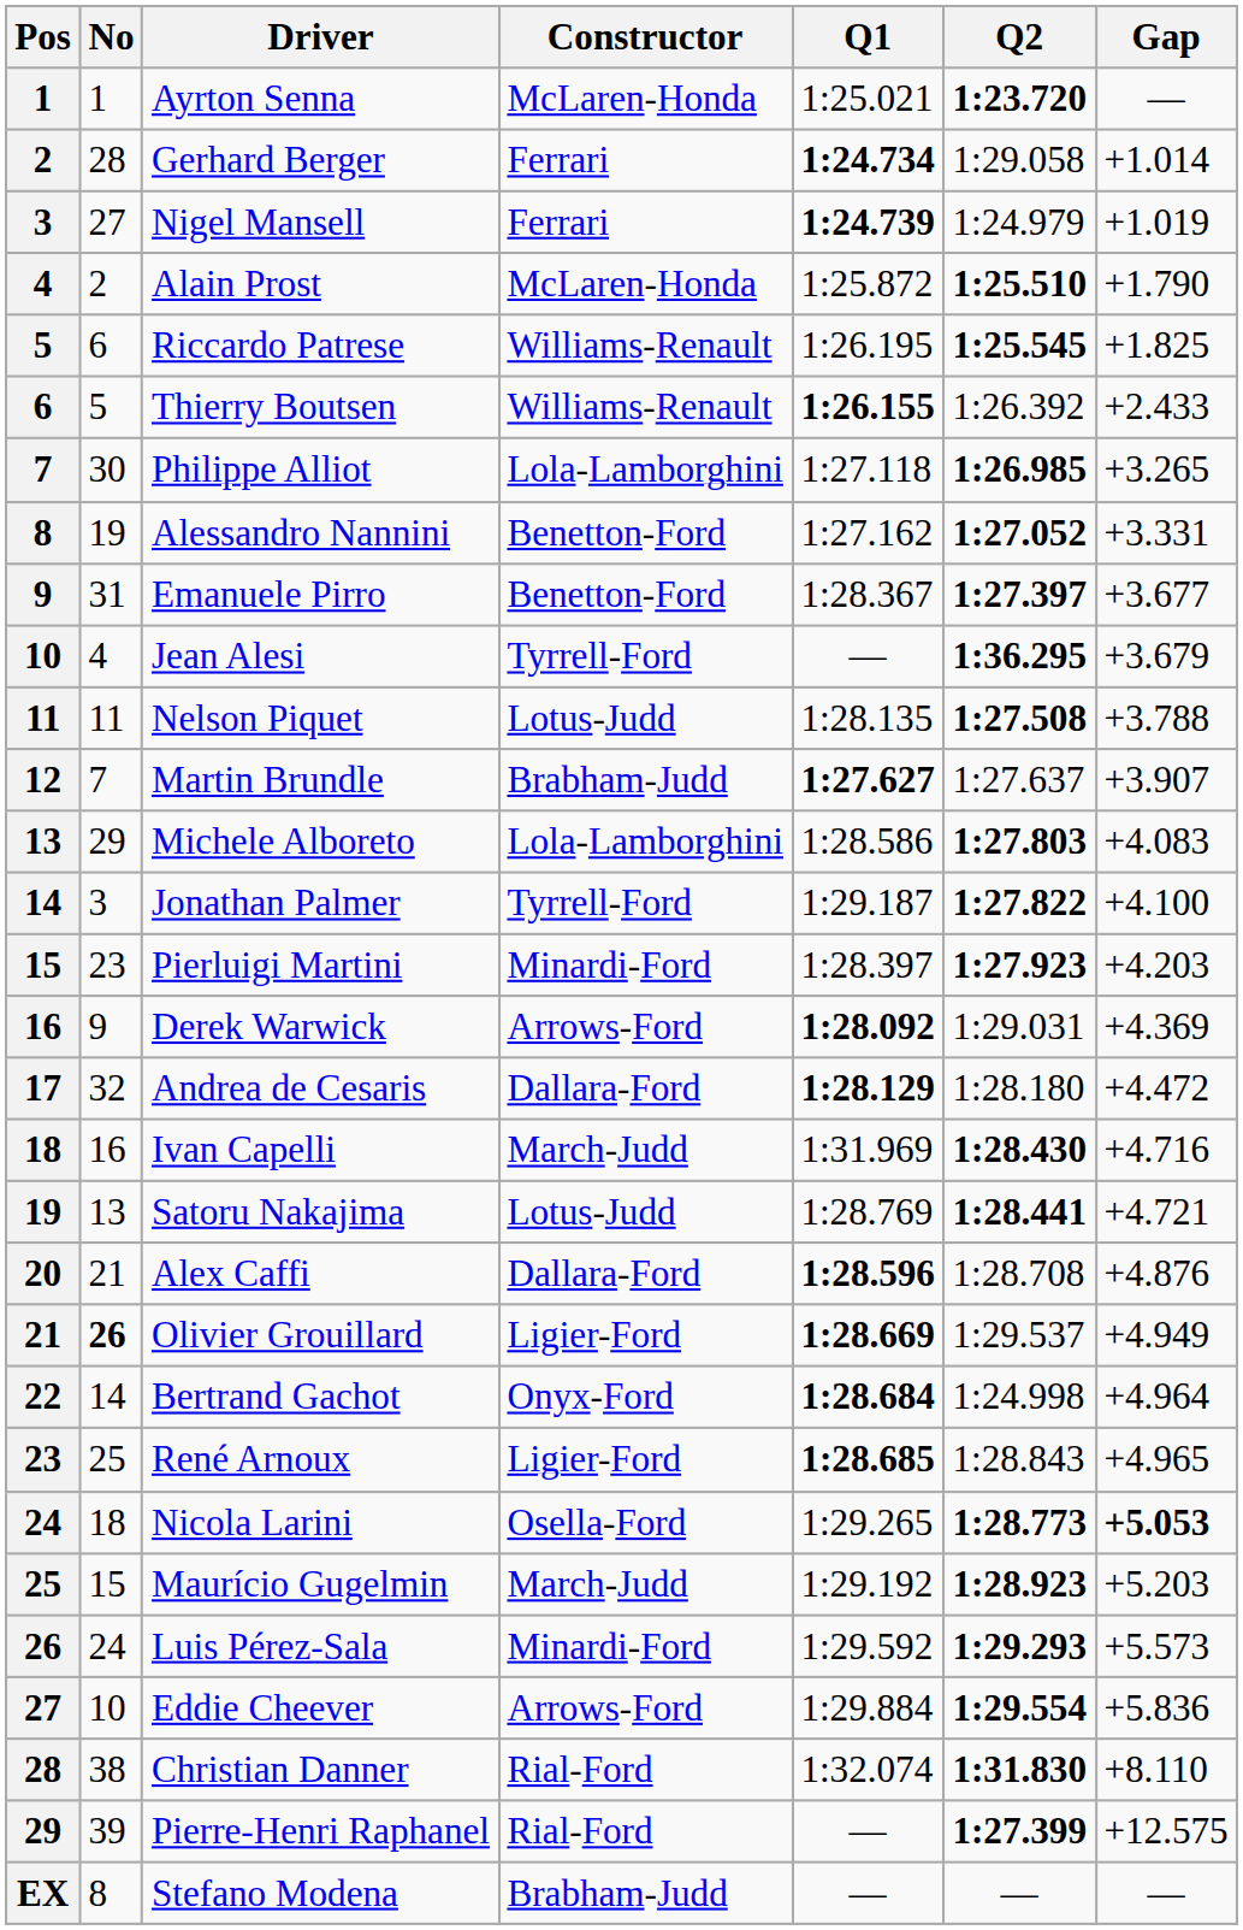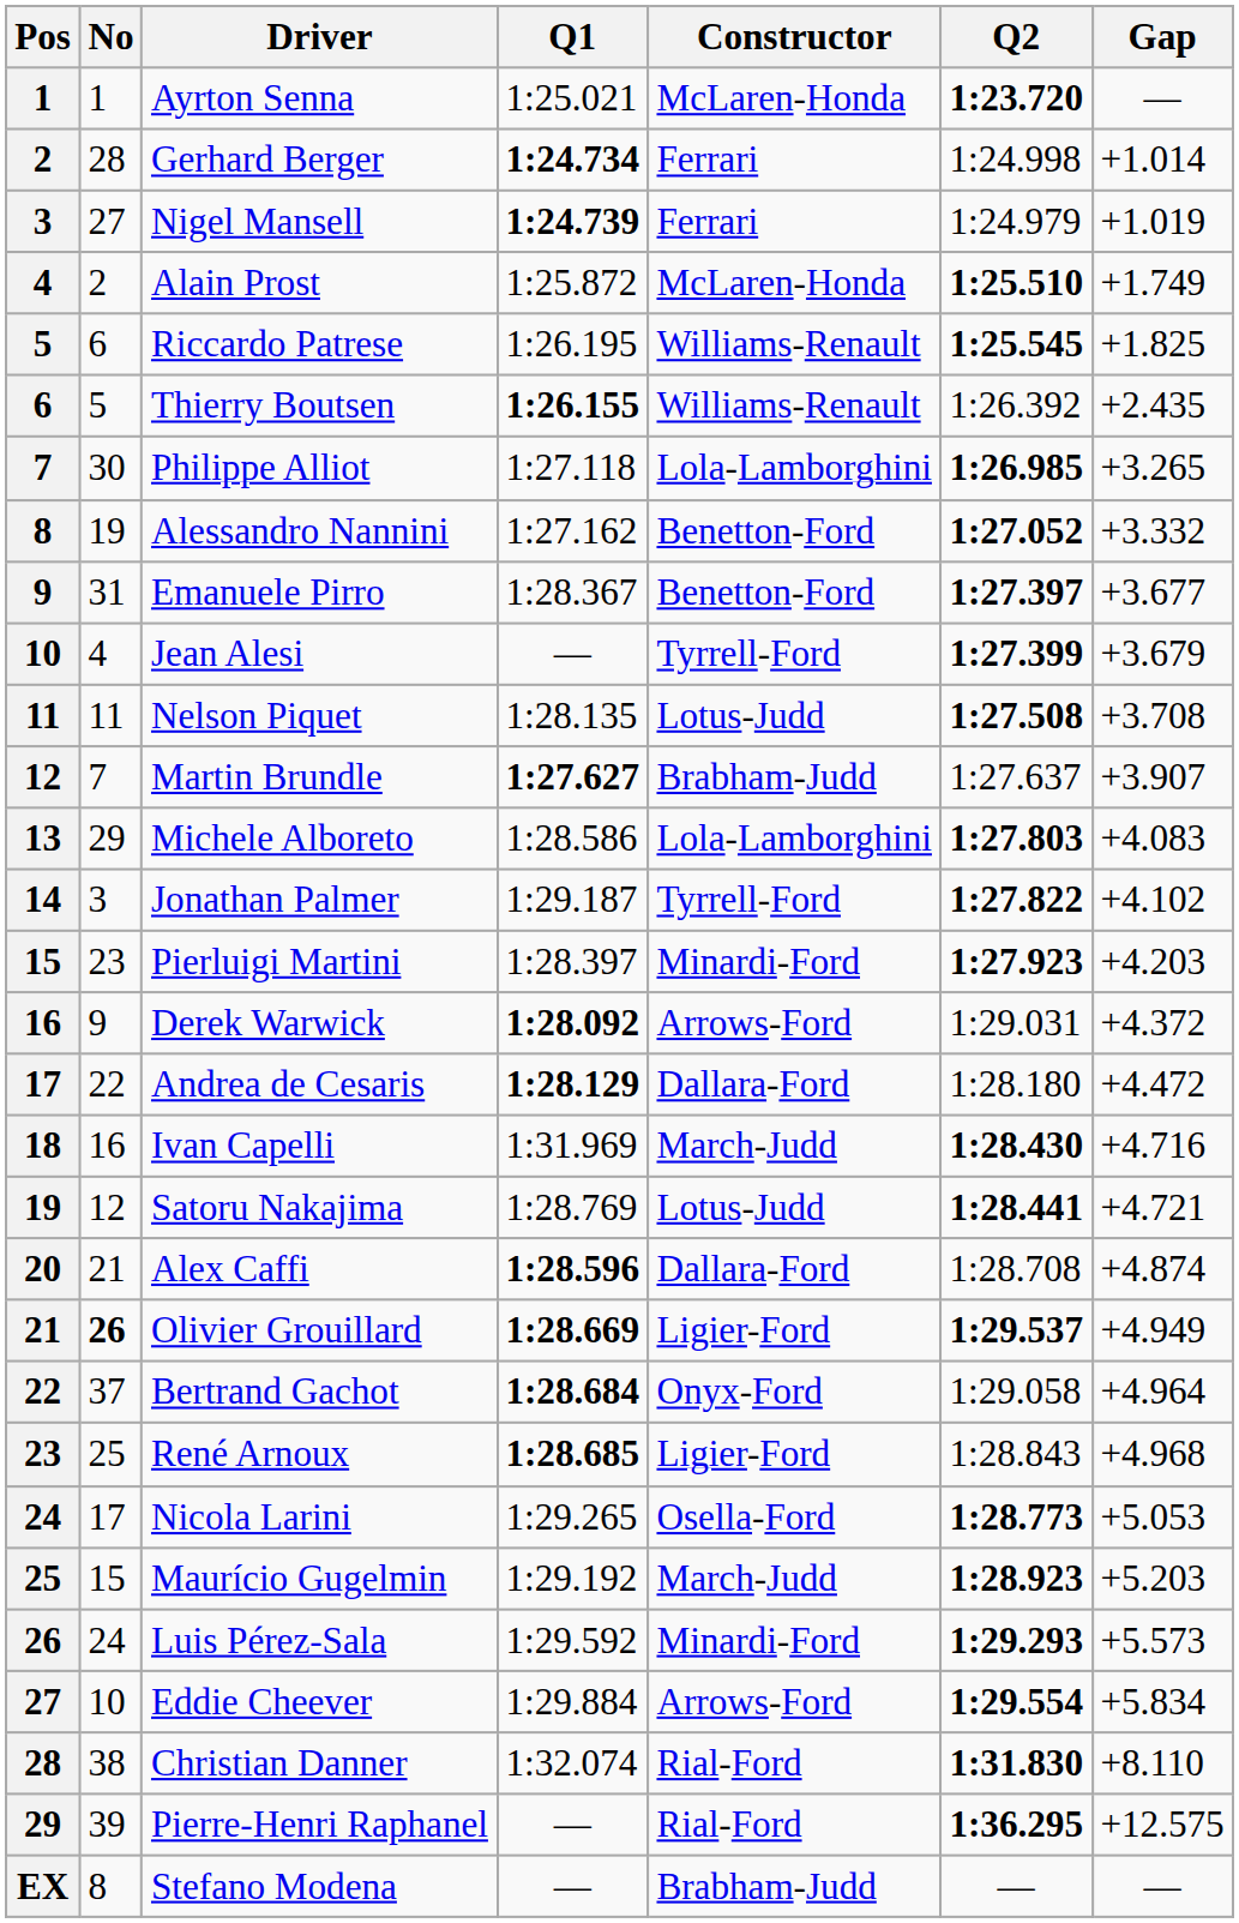 <table class="wikitable sortable" style="font-size: 95%;">
 <tr>
 <th>Pos</th>
 <th>No</th>
 <th>Driver</th>
+<th>Q1</th>
 <th>Constructor</th>
-<th>Q1</th>
 <th>Q2</th>
 <th>Gap</th>
 </tr>
 <tr>
 <th>1</th>
 <td>1</td>
 <td> <a href='#'>Ayrton Senna</a></td>
+<td>1:25.021</td>
 <td><a href='#'>McLaren</a>-<a href='#'>Honda</a></td>
-<td>1:25.021</td>
 <td><strong>1:23.720</strong></td>
 <td align="center">—</td>
 </tr>
 <tr>
 <th>2</th>
 <td>28</td>
 <td> <a href='#'>Gerhard Berger</a></td>
+<td><strong>1:24.734</strong></td>
 <td><a href='#'>Ferrari</a></td>
-<td><strong>1:24.734</strong></td>
-<td>1:29.058</td>
+<td>1:24.998</td>
 <td>+1.014</td>
 </tr>
 <tr>
 <th>3</th>
 <td>27</td>
 <td> <a href='#'>Nigel Mansell</a></td>
+<td><strong>1:24.739</strong></td>
 <td><a href='#'>Ferrari</a></td>
-<td><strong>1:24.739</strong></td>
 <td>1:24.979</td>
 <td>+1.019</td>
 </tr>
 <tr>
 <th>4</th>
 <td>2</td>
 <td> <a href='#'>Alain Prost</a></td>
+<td>1:25.872</td>
 <td><a href='#'>McLaren</a>-<a href='#'>Honda</a></td>
-<td>1:25.872</td>
 <td><strong>1:25.510</strong></td>
-<td>+1.790</td>
+<td>+1.749</td>
 </tr>
 <tr>
 <th>5</th>
 <td>6</td>
 <td> <a href='#'>Riccardo Patrese</a></td>
+<td>1:26.195</td>
 <td><a href='#'>Williams</a>-<a href='#'>Renault</a></td>
-<td>1:26.195</td>
 <td><strong>1:25.545</strong></td>
 <td>+1.825</td>
 </tr>
 <tr>
 <th>6</th>
 <td>5</td>
 <td> <a href='#'>Thierry Boutsen</a></td>
+<td><strong>1:26.155</strong></td>
 <td><a href='#'>Williams</a>-<a href='#'>Renault</a></td>
-<td><strong>1:26.155</strong></td>
 <td>1:26.392</td>
-<td>+2.433</td>
+<td>+2.435</td>
 </tr>
 <tr>
 <th>7</th>
 <td>30</td>
 <td> <a href='#'>Philippe Alliot</a></td>
+<td>1:27.118</td>
 <td><a href='#'>Lola</a>-<a href='#'>Lamborghini</a></td>
-<td>1:27.118</td>
 <td><strong>1:26.985</strong></td>
 <td>+3.265</td>
 </tr>
 <tr>
 <th>8</th>
 <td>19</td>
 <td> <a href='#'>Alessandro Nannini</a></td>
+<td>1:27.162</td>
 <td><a href='#'>Benetton</a>-<a href='#'>Ford</a></td>
-<td>1:27.162</td>
 <td><strong>1:27.052</strong></td>
-<td>+3.331</td>
+<td>+3.332</td>
 </tr>
 <tr>
 <th>9</th>
 <td>31</td>
 <td> <a href='#'>Emanuele Pirro</a></td>
+<td>1:28.367</td>
 <td><a href='#'>Benetton</a>-<a href='#'>Ford</a></td>
-<td>1:28.367</td>
 <td><strong>1:27.397</strong></td>
 <td>+3.677</td>
 </tr>
 <tr>
 <th>10</th>
 <td>4</td>
 <td> <a href='#'>Jean Alesi</a></td>
+<td align="center">—</td>
 <td><a href='#'>Tyrrell</a>-<a href='#'>Ford</a></td>
-<td align="center">—</td>
-<td><strong>1:36.295</strong></td>
+<td><strong>1:27.399</strong></td>
 <td>+3.679</td>
 </tr>
 <tr>
 <th>11</th>
 <td>11</td>
 <td> <a href='#'>Nelson Piquet</a></td>
+<td>1:28.135</td>
 <td><a href='#'>Lotus</a>-<a href='#'>Judd</a></td>
-<td>1:28.135</td>
 <td><strong>1:27.508</strong></td>
-<td>+3.788</td>
+<td>+3.708</td>
 </tr>
 <tr>
 <th>12</th>
 <td>7</td>
 <td> <a href='#'>Martin Brundle</a></td>
+<td><strong>1:27.627</strong></td>
 <td><a href='#'>Brabham</a>-<a href='#'>Judd</a></td>
-<td><strong>1:27.627</strong></td>
 <td>1:27.637</td>
 <td>+3.907</td>
 </tr>
 <tr>
 <th>13</th>
 <td>29</td>
 <td> <a href='#'>Michele Alboreto</a></td>
+<td>1:28.586</td>
 <td><a href='#'>Lola</a>-<a href='#'>Lamborghini</a></td>
-<td>1:28.586</td>
 <td><strong>1:27.803</strong></td>
 <td>+4.083</td>
 </tr>
 <tr>
 <th>14</th>
 <td>3</td>
 <td> <a href='#'>Jonathan Palmer</a></td>
+<td>1:29.187</td>
 <td><a href='#'>Tyrrell</a>-<a href='#'>Ford</a></td>
-<td>1:29.187</td>
 <td><strong>1:27.822</strong></td>
-<td>+4.100</td>
+<td>+4.102</td>
 </tr>
 <tr>
 <th>15</th>
 <td>23</td>
 <td> <a href='#'>Pierluigi Martini</a></td>
+<td>1:28.397</td>
 <td><a href='#'>Minardi</a>-<a href='#'>Ford</a></td>
-<td>1:28.397</td>
 <td><strong>1:27.923</strong></td>
 <td>+4.203</td>
 </tr>
 <tr>
 <th>16</th>
 <td>9</td>
 <td> <a href='#'>Derek Warwick</a></td>
+<td><strong>1:28.092</strong></td>
 <td><a href='#'>Arrows</a>-<a href='#'>Ford</a></td>
-<td><strong>1:28.092</strong></td>
 <td>1:29.031</td>
-<td>+4.369</td>
+<td>+4.372</td>
 </tr>
 <tr>
 <th>17</th>
-<td>32</td>
+<td>22</td>
 <td> <a href='#'>Andrea de Cesaris</a></td>
+<td><strong>1:28.129</strong></td>
 <td><a href='#'>Dallara</a>-<a href='#'>Ford</a></td>
-<td><strong>1:28.129</strong></td>
 <td>1:28.180</td>
 <td>+4.472</td>
 </tr>
 <tr>
 <th>18</th>
 <td>16</td>
 <td> <a href='#'>Ivan Capelli</a></td>
+<td>1:31.969</td>
 <td><a href='#'>March</a>-<a href='#'>Judd</a></td>
-<td>1:31.969</td>
 <td><strong>1:28.430</strong></td>
 <td>+4.716</td>
 </tr>
 <tr>
 <th>19</th>
-<td>13</td>
+<td>12</td>
 <td> <a href='#'>Satoru Nakajima</a></td>
+<td>1:28.769</td>
 <td><a href='#'>Lotus</a>-<a href='#'>Judd</a></td>
-<td>1:28.769</td>
 <td><strong>1:28.441</strong></td>
 <td>+4.721</td>
 </tr>
 <tr>
 <th>20</th>
 <td>21</td>
 <td> <a href='#'>Alex Caffi</a></td>
+<td><strong>1:28.596</strong></td>
 <td><a href='#'>Dallara</a>-<a href='#'>Ford</a></td>
-<td><strong>1:28.596</strong></td>
 <td>1:28.708</td>
-<td>+4.876</td>
+<td>+4.874</td>
 </tr>
 <tr>
 <th>21</th>
 <td><strong>26</strong></td>
 <td> <a href='#'>Olivier Grouillard</a></td>
+<td><strong>1:28.669</strong></td>
 <td><a href='#'>Ligier</a>-<a href='#'>Ford</a></td>
-<td><strong>1:28.669</strong></td>
-<td>1:29.537</td>
+<td><strong>1:29.537</strong></td>
 <td>+4.949</td>
 </tr>
 <tr>
 <th>22</th>
-<td>14</td>
+<td>37</td>
 <td> <a href='#'>Bertrand Gachot</a></td>
+<td><strong>1:28.684</strong></td>
 <td><a href='#'>Onyx</a>-<a href='#'>Ford</a></td>
-<td><strong>1:28.684</strong></td>
-<td>1:24.998</td>
+<td>1:29.058</td>
 <td>+4.964</td>
 </tr>
 <tr>
 <th>23</th>
 <td>25</td>
 <td> <a href='#'>René Arnoux</a></td>
+<td><strong>1:28.685</strong></td>
 <td><a href='#'>Ligier</a>-<a href='#'>Ford</a></td>
-<td><strong>1:28.685</strong></td>
 <td>1:28.843</td>
-<td>+4.965</td>
+<td>+4.968</td>
 </tr>
 <tr>
 <th>24</th>
-<td>18</td>
+<td>17</td>
 <td> <a href='#'>Nicola Larini</a></td>
+<td>1:29.265</td>
 <td><a href='#'>Osella</a>-<a href='#'>Ford</a></td>
-<td>1:29.265</td>
 <td><strong>1:28.773</strong></td>
-<td><strong>+5.053</strong></td>
+<td>+5.053</td>
 </tr>
 <tr>
 <th>25</th>
 <td>15</td>
 <td> <a href='#'>Maurício Gugelmin</a></td>
+<td>1:29.192</td>
 <td><a href='#'>March</a>-<a href='#'>Judd</a></td>
-<td>1:29.192</td>
 <td><strong>1:28.923</strong></td>
 <td>+5.203</td>
 </tr>
 <tr>
 <th>26</th>
 <td>24</td>
 <td> <a href='#'>Luis Pérez-Sala</a></td>
+<td>1:29.592</td>
 <td><a href='#'>Minardi</a>-<a href='#'>Ford</a></td>
-<td>1:29.592</td>
 <td><strong>1:29.293</strong></td>
 <td>+5.573</td>
 </tr>
 <tr>
 <th>27</th>
 <td>10</td>
 <td> <a href='#'>Eddie Cheever</a></td>
+<td>1:29.884</td>
 <td><a href='#'>Arrows</a>-<a href='#'>Ford</a></td>
-<td>1:29.884</td>
 <td><strong>1:29.554</strong></td>
-<td>+5.836</td>
+<td>+5.834</td>
 </tr>
 <tr>
 <th>28</th>
 <td>38</td>
 <td> <a href='#'>Christian Danner</a></td>
+<td>1:32.074</td>
 <td><a href='#'>Rial</a>-<a href='#'>Ford</a></td>
-<td>1:32.074</td>
 <td><strong>1:31.830</strong></td>
 <td>+8.110</td>
 </tr>
 <tr>
 <th>29</th>
 <td>39</td>
 <td> <a href='#'>Pierre-Henri Raphanel</a></td>
+<td align="center">—</td>
 <td><a href='#'>Rial</a>-<a href='#'>Ford</a></td>
-<td align="center">—</td>
-<td><strong>1:27.399</strong></td>
+<td><strong>1:36.295</strong></td>
 <td>+12.575</td>
 </tr>
 <tr>
 <th>EX</th>
 <td>8</td>
 <td> <a href='#'>Stefano Modena</a></td>
+<td align="center">—</td>
 <td><a href='#'>Brabham</a>-<a href='#'>Judd</a></td>
-<td align="center">—</td>
 <td align="center">—</td>
 <td align="center">—</td>
 </tr>
 </table>
